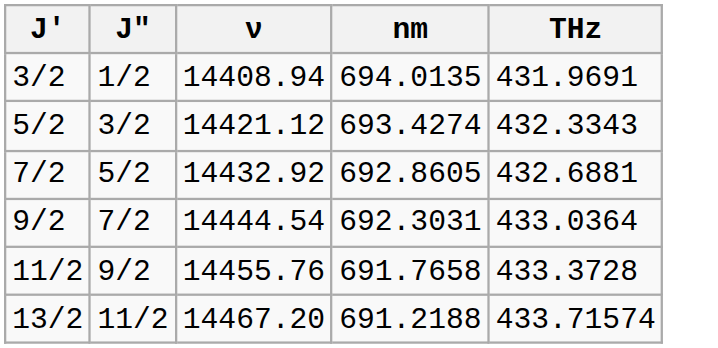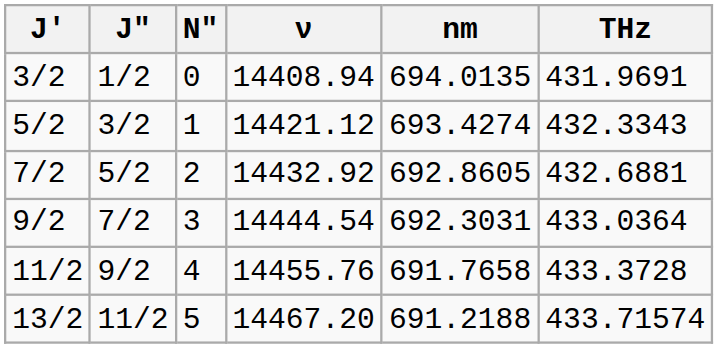 <table class="wikitable sortable">
 <tr>
 <th>J'</th>
 <th>J"</th>
+<th>N"</th>
 <th>ν</th>
 <th>nm</th>
 <th>THz</th>
 </tr>
 <tr>
 <td>3/2</td>
 <td>1/2</td>
+<td>0</td>
 <td>14408.94</td>
 <td>694.0135</td>
 <td>431.9691</td>
 </tr>
 <tr>
 <td>5/2</td>
 <td>3/2</td>
+<td>1</td>
 <td>14421.12</td>
 <td>693.4274</td>
 <td>432.3343</td>
 </tr>
 <tr>
 <td>7/2</td>
 <td>5/2</td>
+<td>2</td>
 <td>14432.92</td>
 <td>692.8605</td>
 <td>432.6881</td>
 </tr>
 <tr>
 <td>9/2</td>
 <td>7/2</td>
+<td>3</td>
 <td>14444.54</td>
 <td>692.3031</td>
 <td>433.0364</td>
 </tr>
 <tr>
 <td>11/2</td>
 <td>9/2</td>
+<td>4</td>
 <td>14455.76</td>
 <td>691.7658</td>
 <td>433.3728</td>
 </tr>
 <tr>
 <td>13/2</td>
 <td>11/2</td>
+<td>5</td>
 <td>14467.20</td>
 <td>691.2188</td>
 <td>433.71574</td>
 </tr>
 </table>
